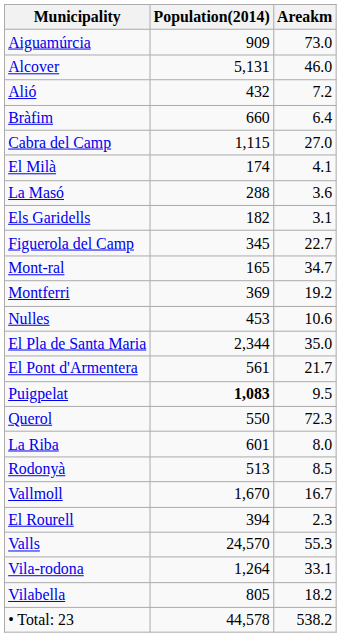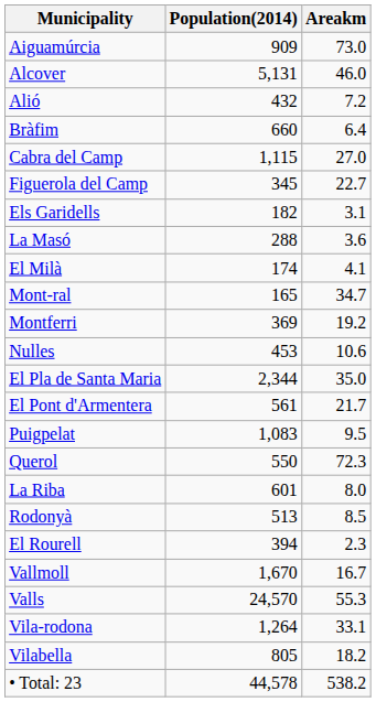 <table class="wikitable sortable">
 <tr>
 <th>Municipality</th>
 <th>Population(2014)</th>
 <th>Areakm</th>
 </tr>
 <tr>
 <td><a href='#'>Aiguamúrcia</a></td>
 <td align=right>909</td>
 <td align=right>73.0</td>
 </tr>
 <tr>
 <td><a href='#'>Alcover</a></td>
 <td align=right>5,131</td>
 <td align=right>46.0</td>
 </tr>
 <tr>
 <td><a href='#'>Alió</a></td>
 <td align=right>432</td>
 <td align=right>7.2</td>
 </tr>
 <tr>
 <td><a href='#'>Bràfim</a></td>
 <td align=right>660</td>
 <td align=right>6.4</td>
 </tr>
 <tr>
 <td><a href='#'>Cabra del Camp</a></td>
 <td align=right>1,115</td>
 <td align=right>27.0</td>
 </tr>
 <tr>
-<td><a href='#'>El Milà</a></td>
-<td align=right>174</td>
-<td align=right>4.1</td>
+<td><a href='#'>Figuerola del Camp</a></td>
+<td align=right>345</td>
+<td align=right>22.7</td>
+</tr>
+<tr>
+<td><a href='#'>Els Garidells</a></td>
+<td align=right>182</td>
+<td align=right>3.1</td>
 </tr>
 <tr>
 <td><a href='#'>La Masó</a></td>
 <td align=right>288</td>
 <td align=right>3.6</td>
 </tr>
 <tr>
-<td><a href='#'>Els Garidells</a></td>
-<td align=right>182</td>
-<td align=right>3.1</td>
-</tr>
-<tr>
-<td><a href='#'>Figuerola del Camp</a></td>
-<td align=right>345</td>
-<td align=right>22.7</td>
+<td><a href='#'>El Milà</a></td>
+<td align=right>174</td>
+<td align=right>4.1</td>
 </tr>
 <tr>
 <td><a href='#'>Mont-ral</a></td>
 <td align=right>165</td>
 <td align=right>34.7</td>
 </tr>
 <tr>
 <td><a href='#'>Montferri</a></td>
 <td align=right>369</td>
 <td align=right>19.2</td>
 </tr>
 <tr>
 <td><a href='#'>Nulles</a></td>
 <td align=right>453</td>
 <td align=right>10.6</td>
 </tr>
 <tr>
 <td><a href='#'>El Pla de Santa Maria</a></td>
 <td align=right>2,344</td>
 <td align=right>35.0</td>
 </tr>
 <tr>
 <td><a href='#'>El Pont d'Armentera</a></td>
 <td align=right>561</td>
 <td align=right>21.7</td>
 </tr>
 <tr>
 <td><a href='#'>Puigpelat</a></td>
-<td align=right><strong>1,083</strong></td>
+<td align=right>1,083</td>
 <td align=right>9.5</td>
 </tr>
 <tr>
 <td><a href='#'>Querol</a></td>
 <td align=right>550</td>
 <td align=right>72.3</td>
 </tr>
 <tr>
 <td><a href='#'>La Riba</a></td>
 <td align=right>601</td>
 <td align=right>8.0</td>
 </tr>
 <tr>
 <td><a href='#'>Rodonyà</a></td>
 <td align=right>513</td>
 <td align=right>8.5</td>
 </tr>
 <tr>
+<td><a href='#'>El Rourell</a></td>
+<td align=right>394</td>
+<td align=right>2.3</td>
+</tr>
+<tr>
 <td><a href='#'>Vallmoll</a></td>
 <td align=right>1,670</td>
 <td align=right>16.7</td>
-</tr>
-<tr>
-<td><a href='#'>El Rourell</a></td>
-<td align=right>394</td>
-<td align=right>2.3</td>
 </tr>
 <tr>
 <td><a href='#'>Valls</a></td>
 <td align=right>24,570</td>
 <td align=right>55.3</td>
 </tr>
 <tr>
 <td><a href='#'>Vila-rodona</a></td>
 <td align=right>1,264</td>
 <td align=right>33.1</td>
 </tr>
 <tr>
 <td><a href='#'>Vilabella</a></td>
 <td align=right>805</td>
 <td align=right>18.2</td>
 </tr>
 <tr class="sortbottom">
 <td>• Total: 23</td>
 <td align=right>44,578</td>
 <td align=right>538.2</td>
 </tr>
 </table>
